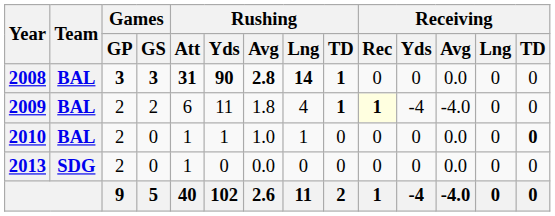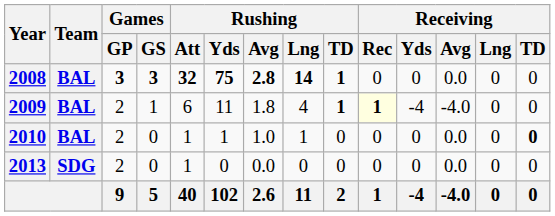 <table class="wikitable" style="text-align:center;">
 <tr>
 <th rowspan="2">Year</th>
 <th rowspan="2">Team</th>
 <th colspan="2">Games</th>
 <th colspan="5">Rushing</th>
 <th colspan="5">Receiving</th>
 </tr>
 <tr>
 <th>GP</th>
 <th>GS</th>
 <th>Att</th>
 <th>Yds</th>
 <th>Avg</th>
 <th>Lng</th>
 <th>TD</th>
 <th>Rec</th>
 <th>Yds</th>
 <th>Avg</th>
 <th>Lng</th>
 <th>TD</th>
 </tr>
 <tr>
 <th><a href='#'>2008</a></th>
 <th><a href='#'>BAL</a></th>
 <td><strong>3</strong></td>
 <td><strong>3</strong></td>
-<td><strong>31</strong></td>
-<td><strong>90</strong></td>
+<td><strong>32</strong></td>
+<td><strong>75</strong></td>
 <td><strong>2.8</strong></td>
 <td><strong>14</strong></td>
 <td><strong>1</strong></td>
 <td>0</td>
 <td>0</td>
 <td>0.0</td>
 <td>0</td>
 <td>0</td>
 </tr>
 <tr>
 <th><a href='#'>2009</a></th>
 <th><a href='#'>BAL</a></th>
 <td>2</td>
-<td>2</td>
+<td>1</td>
 <td>6</td>
 <td>11</td>
 <td>1.8</td>
 <td>4</td>
 <td><strong>1</strong></td>
 <td style="background: lightyellow;"><strong>1</strong></td>
 <td>-4</td>
 <td>-4.0</td>
 <td>0</td>
 <td>0</td>
 </tr>
 <tr>
 <th><a href='#'>2010</a></th>
 <th><a href='#'>BAL</a></th>
 <td>2</td>
 <td>0</td>
 <td>1</td>
 <td>1</td>
 <td>1.0</td>
 <td>1</td>
 <td>0</td>
 <td>0</td>
 <td>0</td>
 <td>0.0</td>
 <td>0</td>
 <td><strong>0</strong></td>
 </tr>
 <tr>
 <th><a href='#'>2013</a></th>
 <th><a href='#'>SDG</a></th>
 <td>2</td>
 <td>0</td>
 <td>1</td>
 <td>0</td>
 <td>0.0</td>
 <td>0</td>
 <td>0</td>
 <td>0</td>
 <td>0</td>
 <td>0.0</td>
 <td>0</td>
 <td>0</td>
 </tr>
 <tr>
 <th colspan="2"></th>
 <th>9</th>
 <th>5</th>
 <th>40</th>
 <th>102</th>
 <th>2.6</th>
 <th>11</th>
 <th>2</th>
 <th>1</th>
 <th>-4</th>
 <th>-4.0</th>
 <th>0</th>
 <th>0</th>
 </tr>
 </table>
